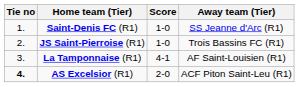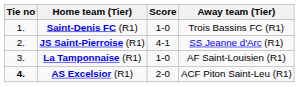 <table class="wikitable" style="text-align: center">
 <tr>
 <th>Tie no</th>
 <th>Home team (Tier)</th>
 <th>Score</th>
 <th>Away team (Tier)</th>
 </tr>
 <tr>
 <td>1.</td>
 <td> <strong><a href='#'>Saint-Denis FC</a></strong> (R1)</td>
 <td>1-0</td>
-<td><a href='#'>SS Jeanne d'Arc</a> (R1) </td>
+<td>Trois Bassins FC (R1) </td>
 </tr>
 <tr>
 <td>2.</td>
 <td> <strong><a href='#'>JS Saint-Pierroise</a></strong> (R1)</td>
-<td>1-0</td>
-<td>Trois Bassins FC (R1) </td>
+<td>4-1</td>
+<td><a href='#'>SS Jeanne d'Arc</a> (R1) </td>
 </tr>
 <tr>
 <td>3.</td>
 <td> <strong><a href='#'>La Tamponnaise</a></strong> (R1)</td>
-<td>4-1</td>
+<td>1-0</td>
 <td>AF Saint-Louisien (R1) </td>
 </tr>
 <tr>
 <td><strong>4.</strong></td>
 <td> <strong><a href='#'>AS Excelsior</a></strong> (R1)</td>
 <td>2-0</td>
 <td>ACF Piton Saint-Leu (R1) </td>
 </tr>
 </table>
